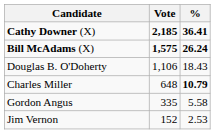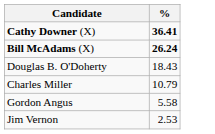 <table class="wikitable">
 <tr>
 <th bgcolor="#DDDDFF" width="200px">Candidate</th>
-<th bgcolor="#DDDDFF">Vote</th>
 <th bgcolor="#DDDDFF">%</th>
 </tr>
 <tr>
 <td><strong>Cathy Downer</strong> (X)</td>
-<td style="text-align: right;"><strong>2,185</strong></td>
 <td style="text-align: right;"><strong>36.41</strong></td>
 </tr>
 <tr>
 <td><strong>Bill McAdams</strong> (X)</td>
-<td style="text-align: right;"><strong>1,575</strong></td>
 <td style="text-align: right;"><strong>26.24</strong></td>
 </tr>
 <tr>
 <td>Douglas B. O'Doherty</td>
-<td style="text-align: right;">1,106</td>
 <td style="text-align: right;">18.43</td>
 </tr>
 <tr>
 <td>Charles Miller</td>
-<td style="text-align: right;">648</td>
-<td style="text-align: right;"><strong>10.79</strong></td>
+<td style="text-align: right;">10.79</td>
 </tr>
 <tr>
 <td>Gordon Angus</td>
-<td style="text-align: right;">335</td>
 <td style="text-align: right;">5.58</td>
 </tr>
 <tr>
 <td>Jim Vernon</td>
-<td style="text-align: right;">152</td>
 <td style="text-align: right;">2.53</td>
 </tr>
 </table>
